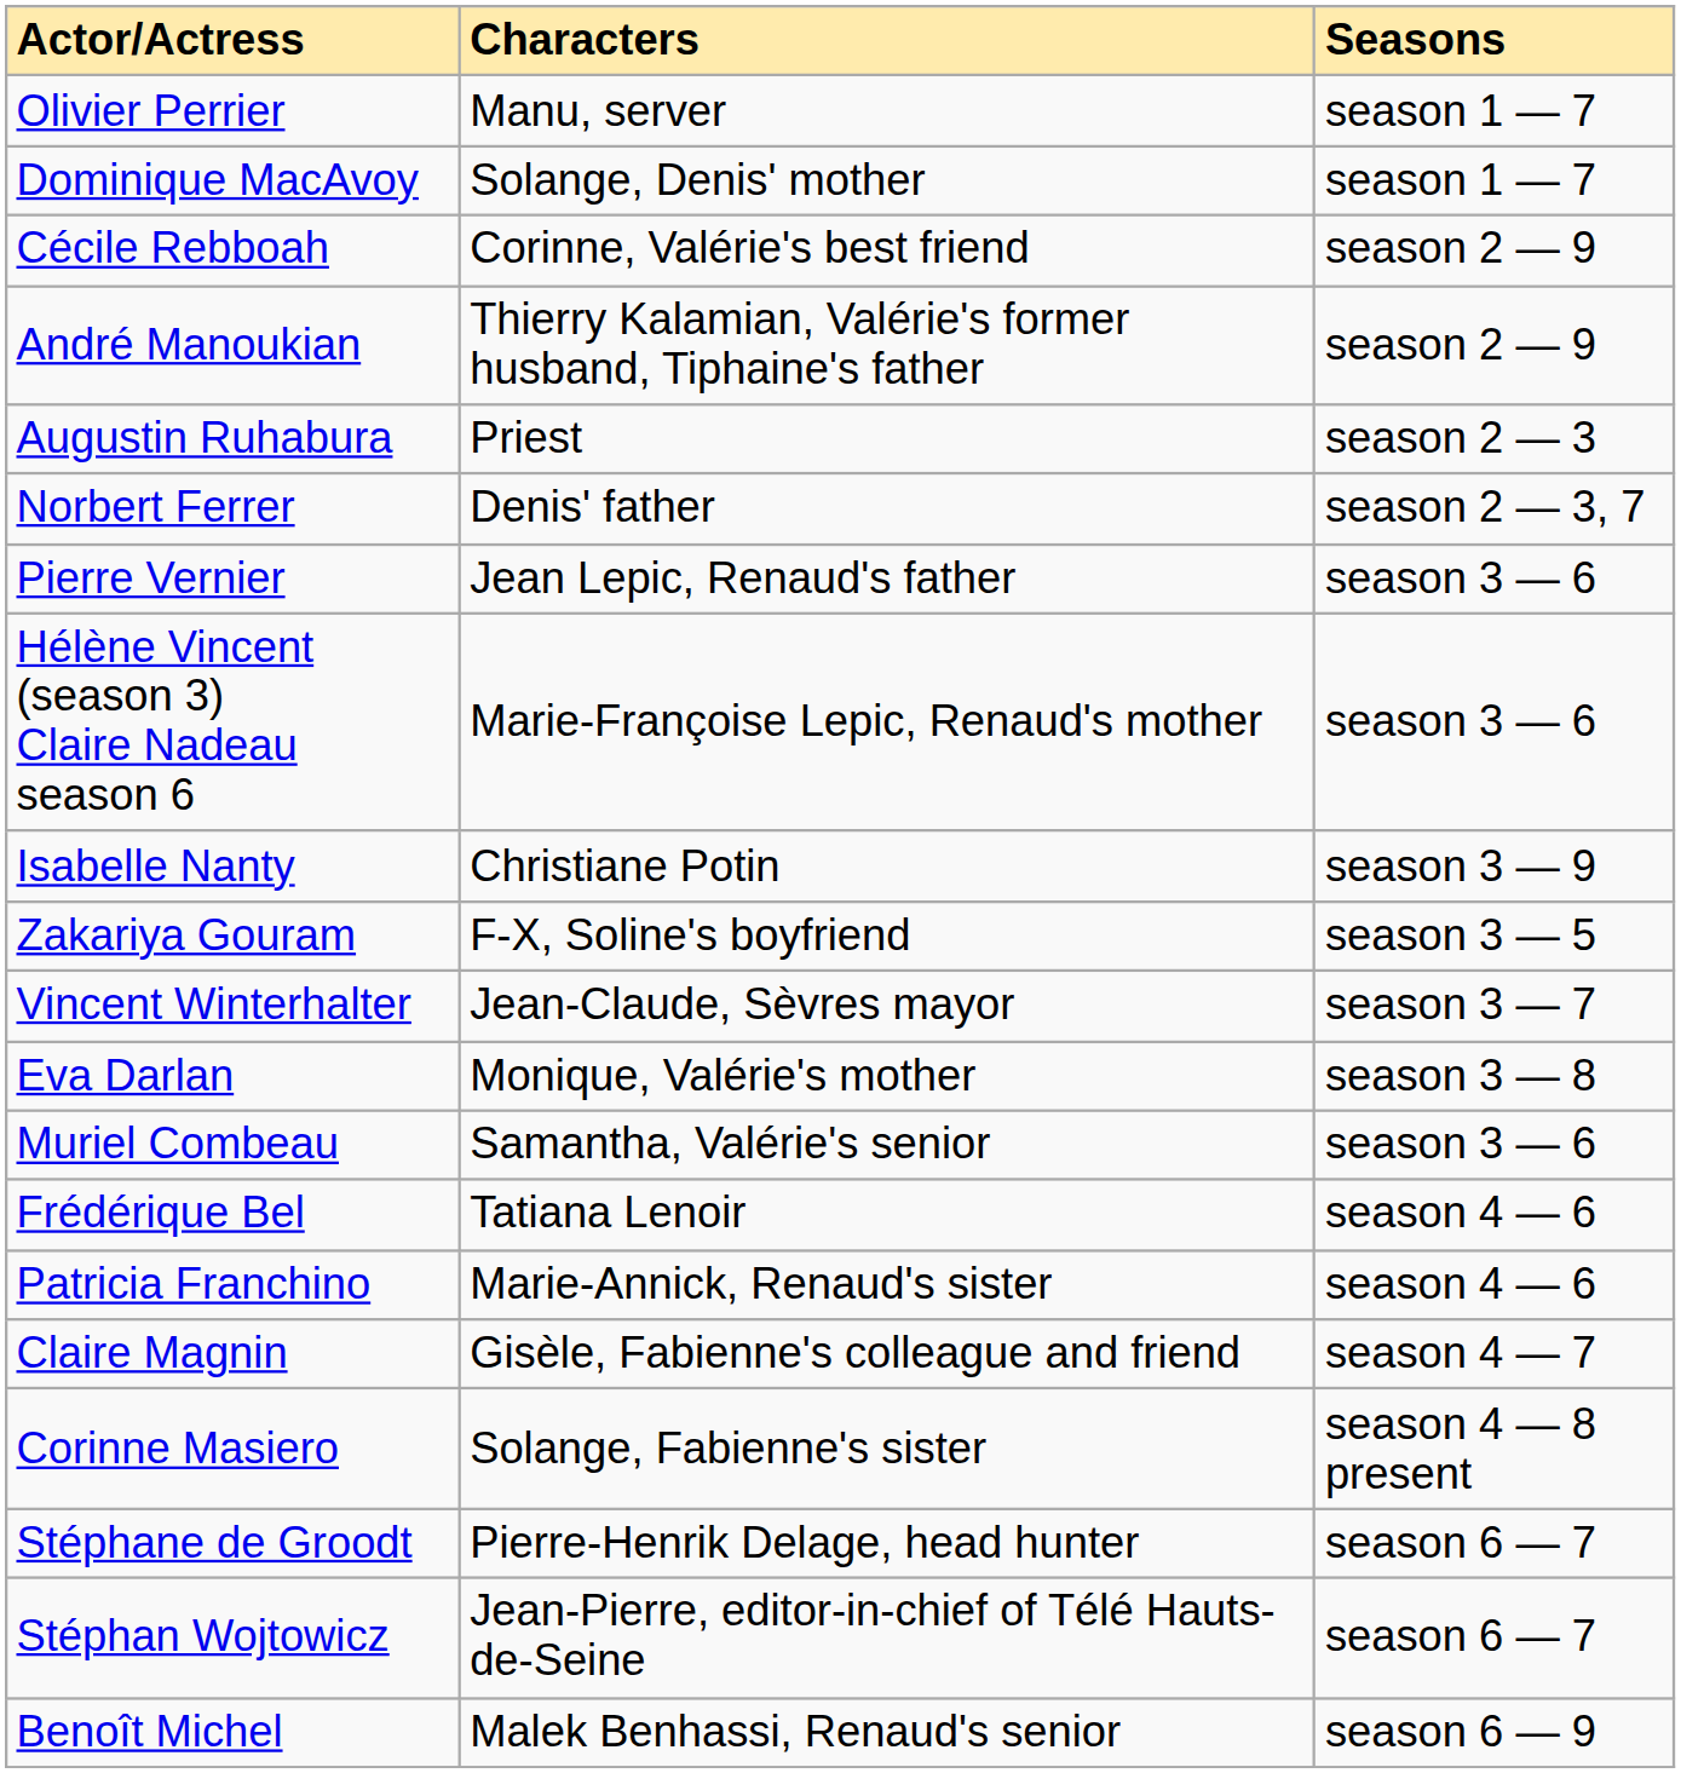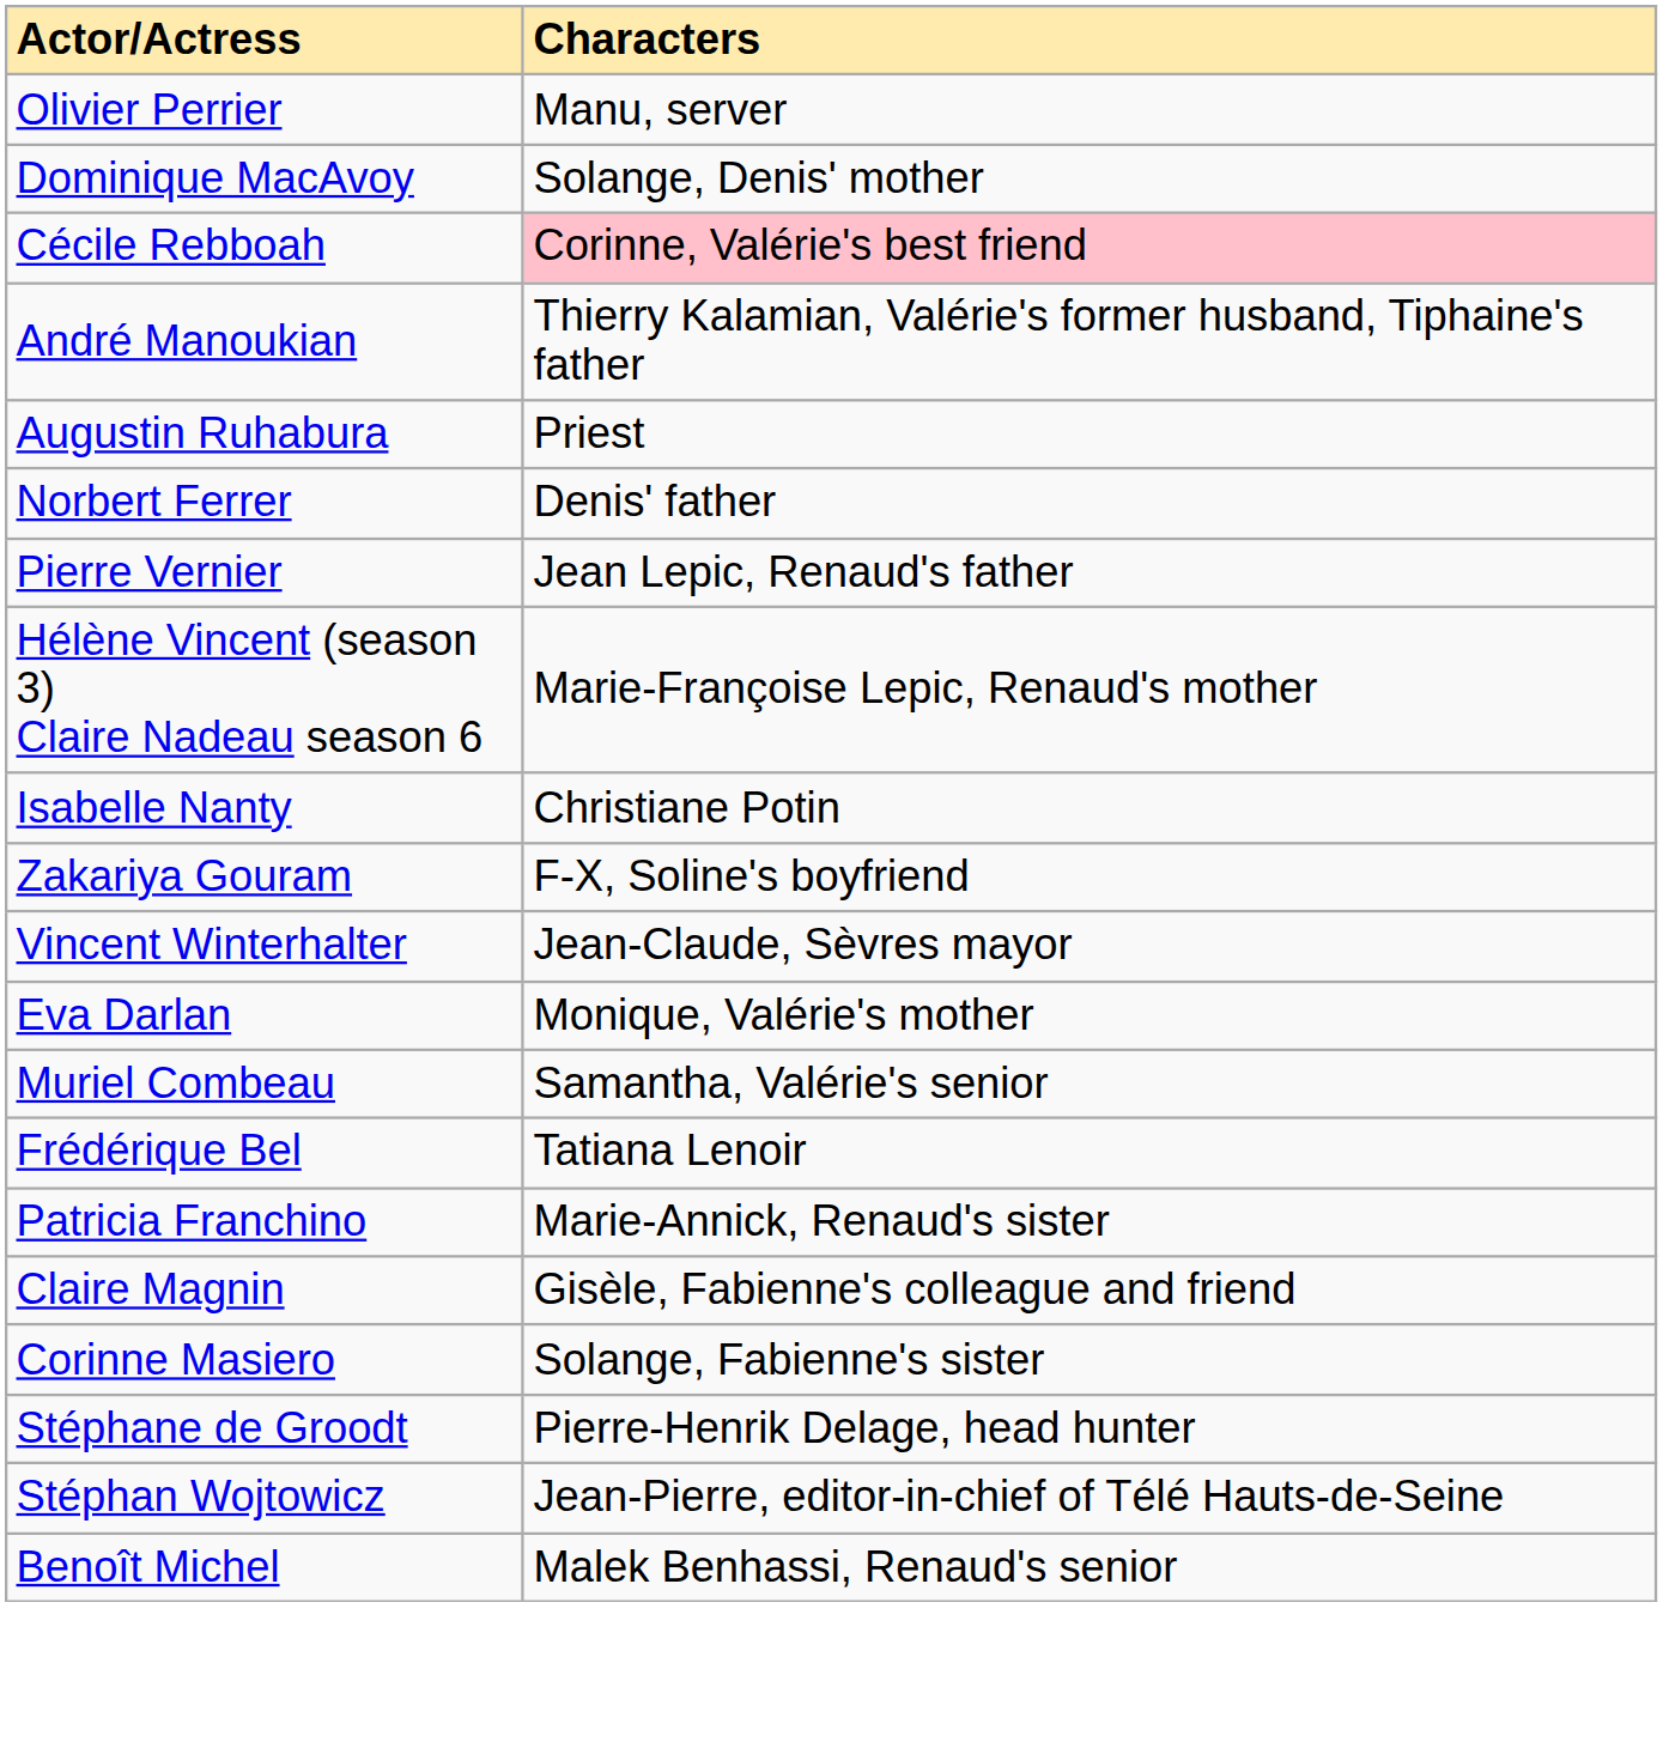 <table class="wikitable sortable">
 <tr>
 <td bgcolor="#ffebad"><strong>Actor/Actress</strong></td>
 <td bgcolor="#ffebad"><strong>Characters</strong></td>
-<td bgcolor="#ffebad"><strong>Seasons</strong></td>
 </tr>
 <tr>
 <td><a href='#'>Olivier Perrier</a></td>
 <td>Manu, server</td>
-<td>season 1 — 7</td>
 </tr>
 <tr>
 <td><a href='#'>Dominique MacAvoy</a></td>
 <td>Solange, Denis' mother</td>
-<td>season 1 — 7</td>
 </tr>
 <tr>
 <td><a href='#'>Cécile Rebboah</a></td>
-<td>Corinne, Valérie's best friend</td>
-<td>season 2 — 9</td>
+<td style="background: pink;">Corinne, Valérie's best friend</td>
 </tr>
 <tr>
 <td><a href='#'>André Manoukian</a></td>
 <td>Thierry Kalamian, Valérie's former husband, Tiphaine's father</td>
-<td>season 2 — 9</td>
 </tr>
 <tr>
 <td><a href='#'>Augustin Ruhabura</a></td>
 <td>Priest</td>
-<td>season 2 — 3</td>
 </tr>
 <tr>
 <td><a href='#'>Norbert Ferrer</a></td>
 <td>Denis' father</td>
-<td>season 2 — 3, 7</td>
 </tr>
 <tr>
 <td><a href='#'>Pierre Vernier</a></td>
 <td>Jean Lepic, Renaud's father</td>
-<td>season 3 — 6</td>
 </tr>
 <tr>
 <td><a href='#'>Hélène Vincent</a> (season 3) <br> <a href='#'>Claire Nadeau</a> season 6</td>
 <td>Marie-Françoise Lepic, Renaud's mother</td>
-<td>season 3 — 6</td>
 </tr>
 <tr>
 <td><a href='#'>Isabelle Nanty</a></td>
 <td>Christiane Potin</td>
-<td>season 3 — 9</td>
 </tr>
 <tr>
 <td><a href='#'>Zakariya Gouram</a></td>
 <td>F-X, Soline's boyfriend</td>
-<td>season 3 — 5</td>
 </tr>
 <tr>
 <td><a href='#'>Vincent Winterhalter</a></td>
 <td>Jean-Claude, Sèvres mayor</td>
-<td>season 3 — 7</td>
 </tr>
 <tr>
 <td><a href='#'>Eva Darlan</a></td>
 <td>Monique, Valérie's mother</td>
-<td>season 3 — 8</td>
 </tr>
 <tr>
 <td><a href='#'>Muriel Combeau</a></td>
 <td>Samantha, Valérie's senior</td>
-<td>season 3 — 6</td>
 </tr>
 <tr>
 <td><a href='#'>Frédérique Bel</a></td>
 <td>Tatiana Lenoir</td>
-<td>season 4 — 6</td>
 </tr>
 <tr>
 <td><a href='#'>Patricia Franchino</a></td>
 <td>Marie-Annick, Renaud's sister</td>
-<td>season 4 — 6</td>
 </tr>
 <tr>
 <td><a href='#'>Claire Magnin</a></td>
 <td>Gisèle, Fabienne's colleague and friend</td>
-<td>season 4 — 7</td>
 </tr>
 <tr>
 <td><a href='#'>Corinne Masiero</a></td>
 <td>Solange, Fabienne's sister</td>
-<td>season 4 — 8 present</td>
 </tr>
 <tr>
 <td><a href='#'>Stéphane de Groodt</a></td>
 <td>Pierre-Henrik Delage, head hunter</td>
-<td>season 6 — 7</td>
 </tr>
 <tr>
 <td><a href='#'>Stéphan Wojtowicz</a></td>
 <td>Jean-Pierre, editor-in-chief of Télé Hauts-de-Seine</td>
-<td>season 6 — 7</td>
 </tr>
 <tr>
 <td><a href='#'>Benoît Michel</a></td>
 <td>Malek Benhassi, Renaud's senior</td>
-<td>season 6 — 9</td>
 </tr>
 </table>
